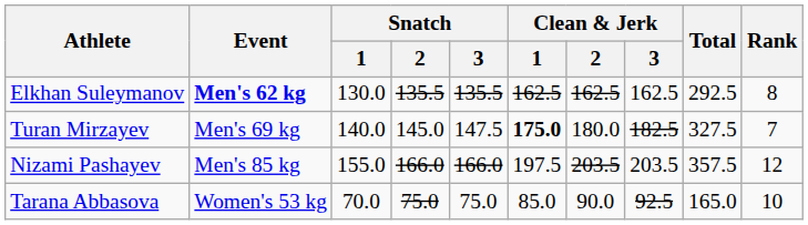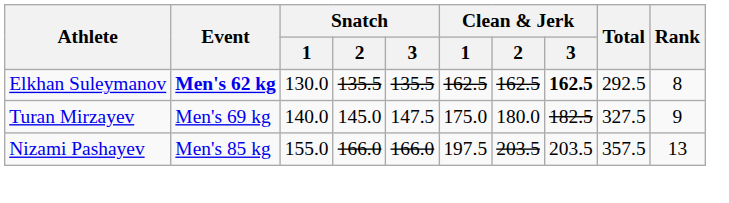 <table class=wikitable style=font-size:90%;text-align:center>
 <tr>
 <th rowspan="2">Athlete</th>
 <th rowspan="2">Event</th>
 <th colspan="3">Snatch</th>
 <th colspan="3">Clean & Jerk</th>
 <th rowspan="2">Total</th>
 <th rowspan="2">Rank</th>
 </tr>
 <tr>
 <th>1</th>
 <th>2</th>
 <th>3</th>
 <th>1</th>
 <th>2</th>
 <th>3</th>
 </tr>
 <tr>
 <td align=left><a href='#'>Elkhan Suleymanov</a></td>
 <td align=left><strong><a href='#'>Men's 62 kg</a></strong></td>
 <td>130.0</td>
 <td><s>135.5</s></td>
 <td><s>135.5</s></td>
 <td><s>162.5</s></td>
 <td><s>162.5</s></td>
-<td>162.5</td>
+<td><strong>162.5</strong></td>
 <td>292.5</td>
 <td>8</td>
 </tr>
 <tr>
 <td align=left><a href='#'>Turan Mirzayev</a></td>
 <td align=left><a href='#'>Men's 69 kg</a></td>
 <td>140.0</td>
 <td>145.0</td>
 <td>147.5</td>
-<td><strong>175.0</strong></td>
+<td>175.0</td>
 <td>180.0</td>
 <td><s>182.5</s></td>
 <td>327.5</td>
-<td>7</td>
+<td>9</td>
 </tr>
 <tr>
 <td align=left><a href='#'>Nizami Pashayev</a></td>
 <td align=left><a href='#'>Men's 85 kg</a></td>
 <td>155.0</td>
 <td><s>166.0</s></td>
 <td><s>166.0</s></td>
 <td>197.5</td>
 <td><s>203.5</s></td>
 <td>203.5</td>
 <td>357.5</td>
-<td>12</td>
-</tr>
-<tr>
-<td align=left><a href='#'>Tarana Abbasova</a></td>
-<td align=left><a href='#'>Women's 53 kg</a></td>
-<td>70.0</td>
-<td><s>75.0</s></td>
-<td>75.0</td>
-<td>85.0</td>
-<td>90.0</td>
-<td><s>92.5</s></td>
-<td>165.0</td>
-<td>10</td>
+<td>13</td>
 </tr>
 </table>
